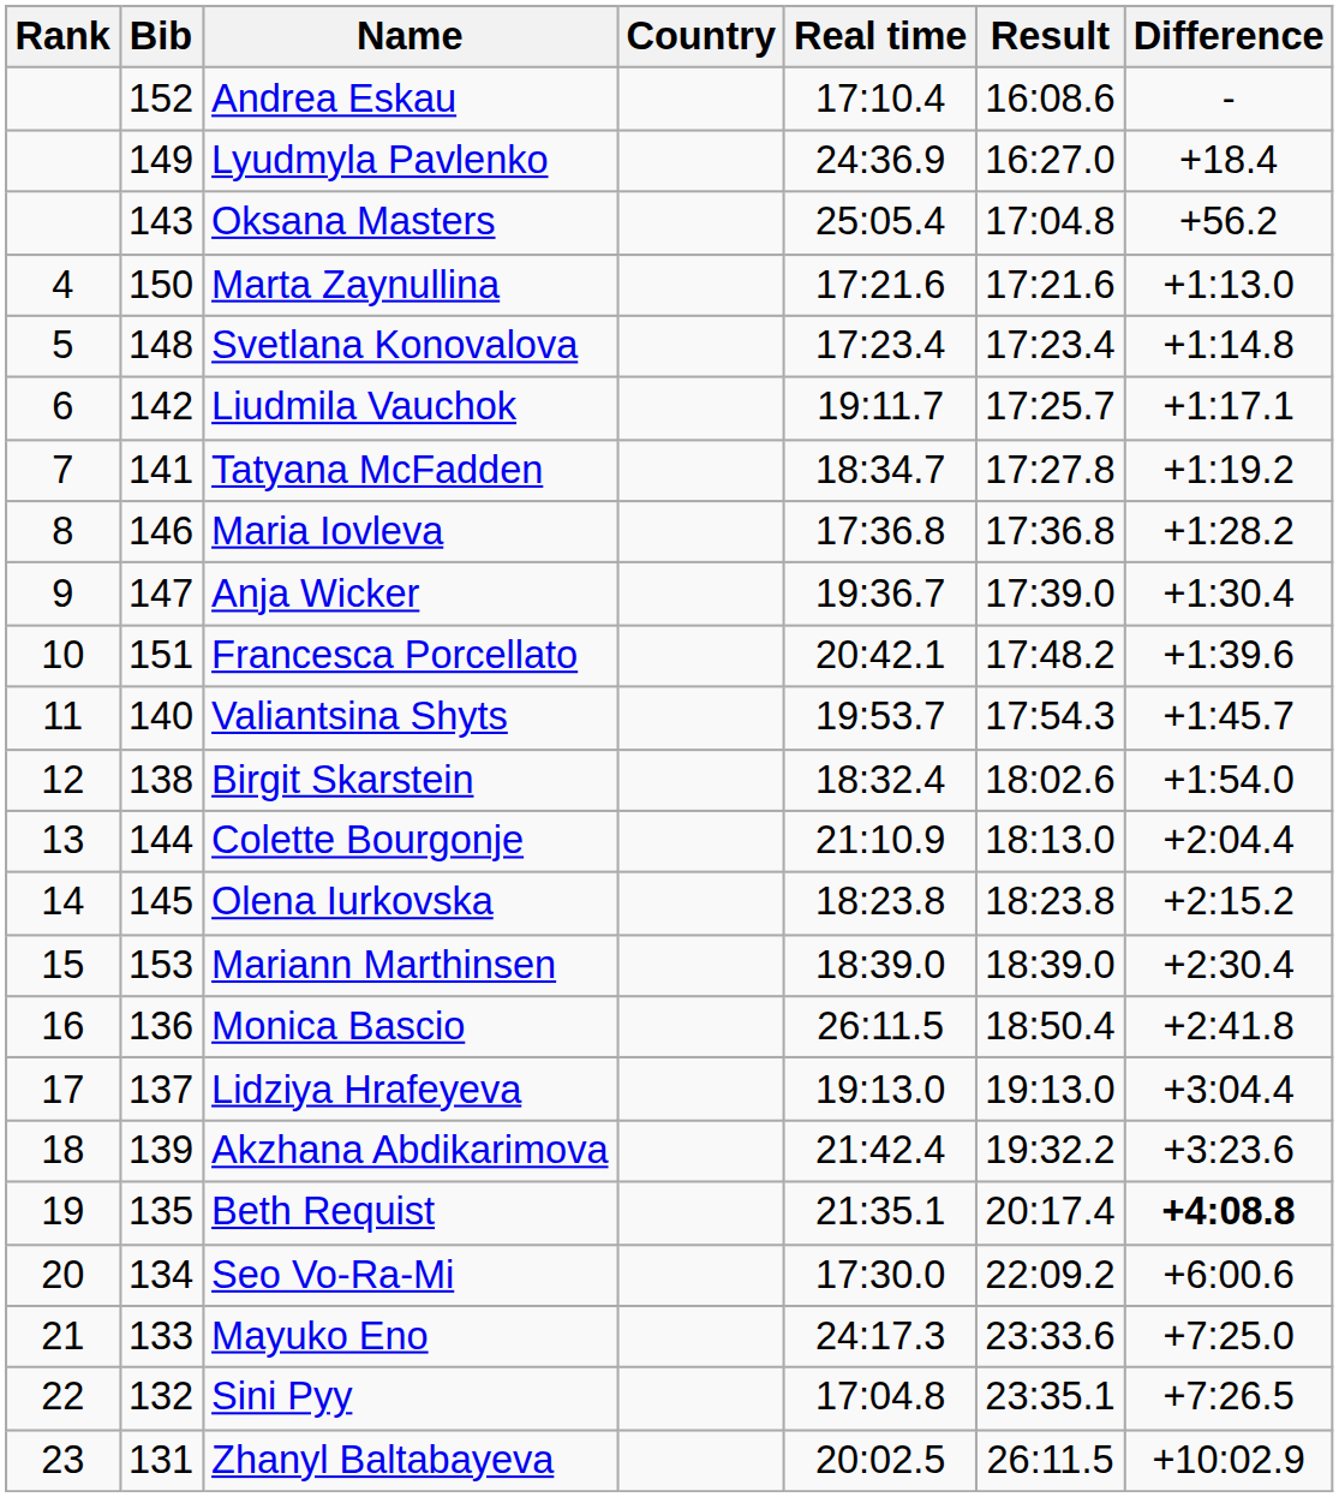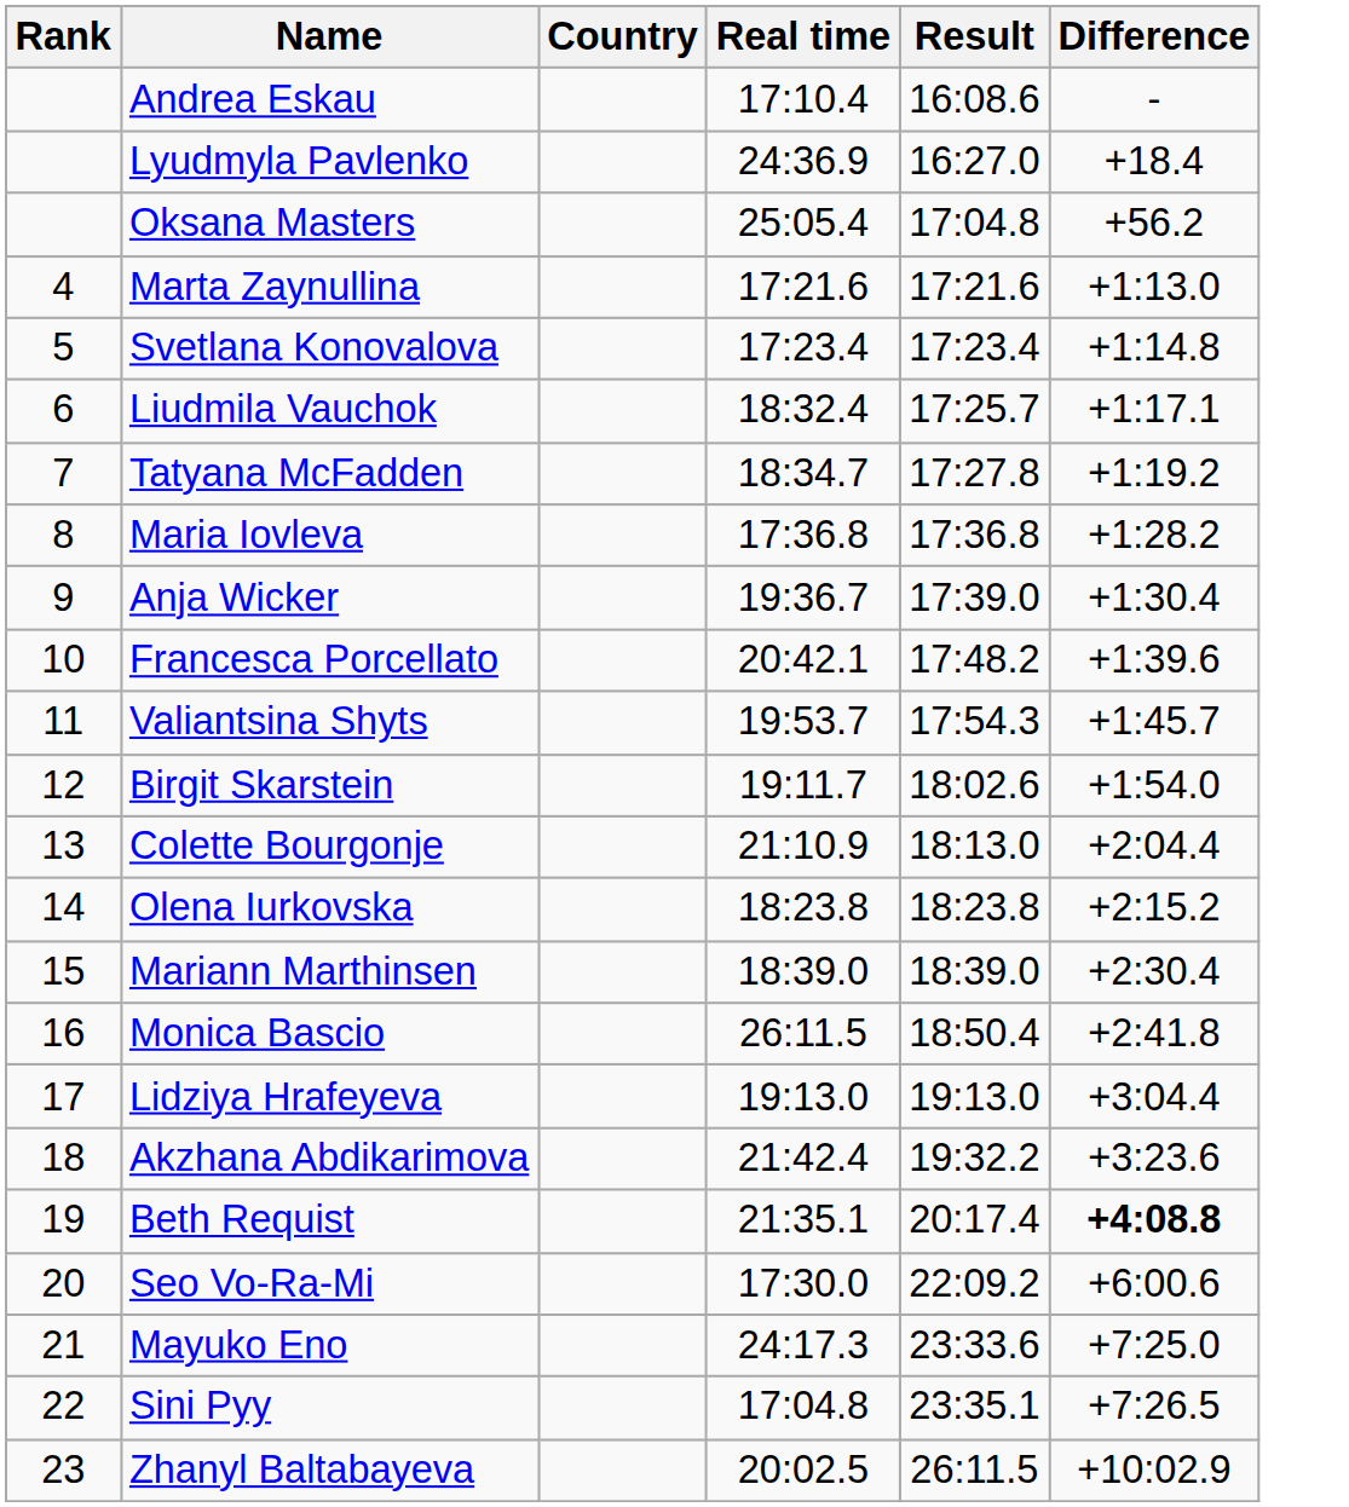 <table class="wikitable sortable" style="text-align:center">
 <tr>
 <th>Rank</th>
-<th>Bib</th>
 <th>Name</th>
 <th>Country</th>
 <th>Real time</th>
 <th>Result</th>
 <th>Difference</th>
 </tr>
 <tr>
 <td></td>
-<td>152</td>
 <td align=left><a href='#'>Andrea Eskau</a></td>
 <td align=left></td>
 <td>17:10.4</td>
 <td>16:08.6</td>
 <td>-</td>
 </tr>
 <tr>
 <td></td>
-<td>149</td>
 <td align=left><a href='#'>Lyudmyla Pavlenko</a></td>
 <td align=left></td>
 <td>24:36.9</td>
 <td>16:27.0</td>
 <td>+18.4</td>
 </tr>
 <tr>
 <td></td>
-<td>143</td>
 <td align=left><a href='#'>Oksana Masters</a></td>
 <td align=left></td>
 <td>25:05.4</td>
 <td>17:04.8</td>
 <td>+56.2</td>
 </tr>
 <tr>
 <td>4</td>
-<td>150</td>
 <td align=left><a href='#'>Marta Zaynullina</a></td>
 <td align=left></td>
 <td>17:21.6</td>
 <td>17:21.6</td>
 <td>+1:13.0</td>
 </tr>
 <tr>
 <td>5</td>
-<td>148</td>
 <td align=left><a href='#'>Svetlana Konovalova</a></td>
 <td align=left></td>
 <td>17:23.4</td>
 <td>17:23.4</td>
 <td>+1:14.8</td>
 </tr>
 <tr>
 <td>6</td>
-<td>142</td>
 <td align=left><a href='#'>Liudmila Vauchok</a></td>
 <td align=left></td>
-<td>19:11.7</td>
+<td>18:32.4</td>
 <td>17:25.7</td>
 <td>+1:17.1</td>
 </tr>
 <tr>
 <td>7</td>
-<td>141</td>
 <td align=left><a href='#'>Tatyana McFadden</a></td>
 <td align=left></td>
 <td>18:34.7</td>
 <td>17:27.8</td>
 <td>+1:19.2</td>
 </tr>
 <tr>
 <td>8</td>
-<td>146</td>
 <td align=left><a href='#'>Maria Iovleva</a></td>
 <td align=left></td>
 <td>17:36.8</td>
 <td>17:36.8</td>
 <td>+1:28.2</td>
 </tr>
 <tr>
 <td>9</td>
-<td>147</td>
 <td align=left><a href='#'>Anja Wicker</a></td>
 <td align=left></td>
 <td>19:36.7</td>
 <td>17:39.0</td>
 <td>+1:30.4</td>
 </tr>
 <tr>
 <td>10</td>
-<td>151</td>
 <td align=left><a href='#'>Francesca Porcellato</a></td>
 <td align=left></td>
 <td>20:42.1</td>
 <td>17:48.2</td>
 <td>+1:39.6</td>
 </tr>
 <tr>
 <td>11</td>
-<td>140</td>
 <td align=left><a href='#'>Valiantsina Shyts</a></td>
 <td align=left></td>
 <td>19:53.7</td>
 <td>17:54.3</td>
 <td>+1:45.7</td>
 </tr>
 <tr>
 <td>12</td>
-<td>138</td>
 <td align=left><a href='#'>Birgit Skarstein</a></td>
 <td align=left></td>
-<td>18:32.4</td>
+<td>19:11.7</td>
 <td>18:02.6</td>
 <td>+1:54.0</td>
 </tr>
 <tr>
 <td>13</td>
-<td>144</td>
 <td align=left><a href='#'>Colette Bourgonje</a></td>
 <td align=left></td>
 <td>21:10.9</td>
 <td>18:13.0</td>
 <td>+2:04.4</td>
 </tr>
 <tr>
 <td>14</td>
-<td>145</td>
 <td align=left><a href='#'>Olena Iurkovska</a></td>
 <td align=left></td>
 <td>18:23.8</td>
 <td>18:23.8</td>
 <td>+2:15.2</td>
 </tr>
 <tr>
 <td>15</td>
-<td>153</td>
 <td align=left><a href='#'>Mariann Marthinsen</a></td>
 <td align=left></td>
 <td>18:39.0</td>
 <td>18:39.0</td>
 <td>+2:30.4</td>
 </tr>
 <tr>
 <td>16</td>
-<td>136</td>
 <td align=left><a href='#'>Monica Bascio</a></td>
 <td align=left></td>
 <td>26:11.5</td>
 <td>18:50.4</td>
 <td>+2:41.8</td>
 </tr>
 <tr>
 <td>17</td>
-<td>137</td>
 <td align=left><a href='#'>Lidziya Hrafeyeva</a></td>
 <td align=left></td>
 <td>19:13.0</td>
 <td>19:13.0</td>
 <td>+3:04.4</td>
 </tr>
 <tr>
 <td>18</td>
-<td>139</td>
 <td align=left><a href='#'>Akzhana Abdikarimova</a></td>
 <td align=left></td>
 <td>21:42.4</td>
 <td>19:32.2</td>
 <td>+3:23.6</td>
 </tr>
 <tr>
 <td>19</td>
-<td>135</td>
 <td align=left><a href='#'>Beth Requist</a></td>
 <td align=left></td>
 <td>21:35.1</td>
 <td>20:17.4</td>
 <td><strong>+4:08.8</strong></td>
 </tr>
 <tr>
 <td>20</td>
-<td>134</td>
 <td align=left><a href='#'>Seo Vo-Ra-Mi</a></td>
 <td align=left></td>
 <td>17:30.0</td>
 <td>22:09.2</td>
 <td>+6:00.6</td>
 </tr>
 <tr>
 <td>21</td>
-<td>133</td>
 <td align=left><a href='#'>Mayuko Eno</a></td>
 <td align=left></td>
 <td>24:17.3</td>
 <td>23:33.6</td>
 <td>+7:25.0</td>
 </tr>
 <tr>
 <td>22</td>
-<td>132</td>
 <td align=left><a href='#'>Sini Pyy</a></td>
 <td align=left></td>
 <td>17:04.8</td>
 <td>23:35.1</td>
 <td>+7:26.5</td>
 </tr>
 <tr>
 <td>23</td>
-<td>131</td>
 <td align=left><a href='#'>Zhanyl Baltabayeva</a></td>
 <td align=left></td>
 <td>20:02.5</td>
 <td>26:11.5</td>
 <td>+10:02.9</td>
 </tr>
 </table>
